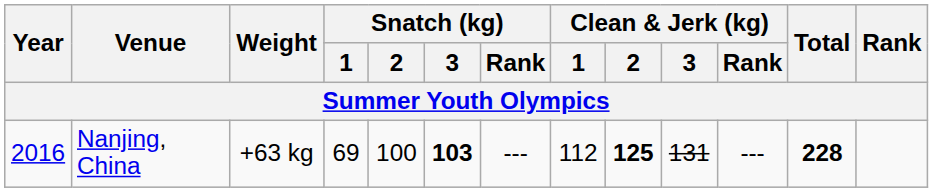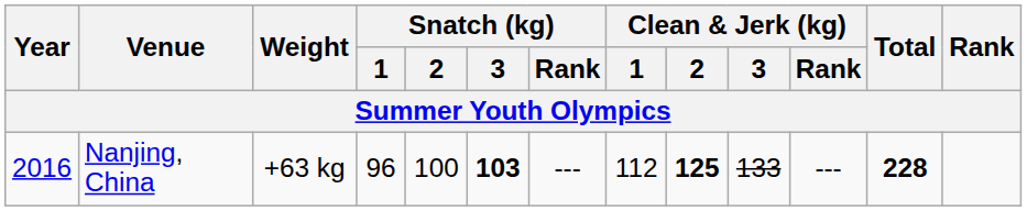 <table class = "wikitable" style="text-align:center;">
 <tr>
 <th rowspan=2 width=40>Year</th>
 <th rowspan=2 width=250>Venue</th>
 <th rowspan=2 width=60>Weight</th>
 <th colspan=4>Snatch (kg)</th>
 <th colspan=4>Clean & Jerk (kg)</th>
 <th rowspan=2 width=40>Total</th>
 <th rowspan=2 width=40>Rank</th>
 </tr>
 <tr>
 <th width=40>1</th>
 <th width=40>2</th>
 <th width=40>3</th>
 <th width=40>Rank</th>
 <th width=40>1</th>
 <th width=40>2</th>
 <th width=40>3</th>
 <th width=40>Rank</th>
 </tr>
 <tr>
 <th colspan=13><a href='#'>Summer Youth Olympics</a></th>
 </tr>
 <tr>
 <td><a href='#'>2016</a></td>
 <td align=left> <a href='#'>Nanjing</a>, <a href='#'>China</a></td>
 <td>+63 kg</td>
-<td>69</td>
+<td>96</td>
 <td>100</td>
 <td><strong>103</strong></td>
 <td>---</td>
 <td>112</td>
 <td><strong>125</strong></td>
-<td><s>131</s></td>
+<td><s>133</s></td>
 <td>---</td>
 <td><strong>228</strong></td>
 <td></td>
 </tr>
 </table>
